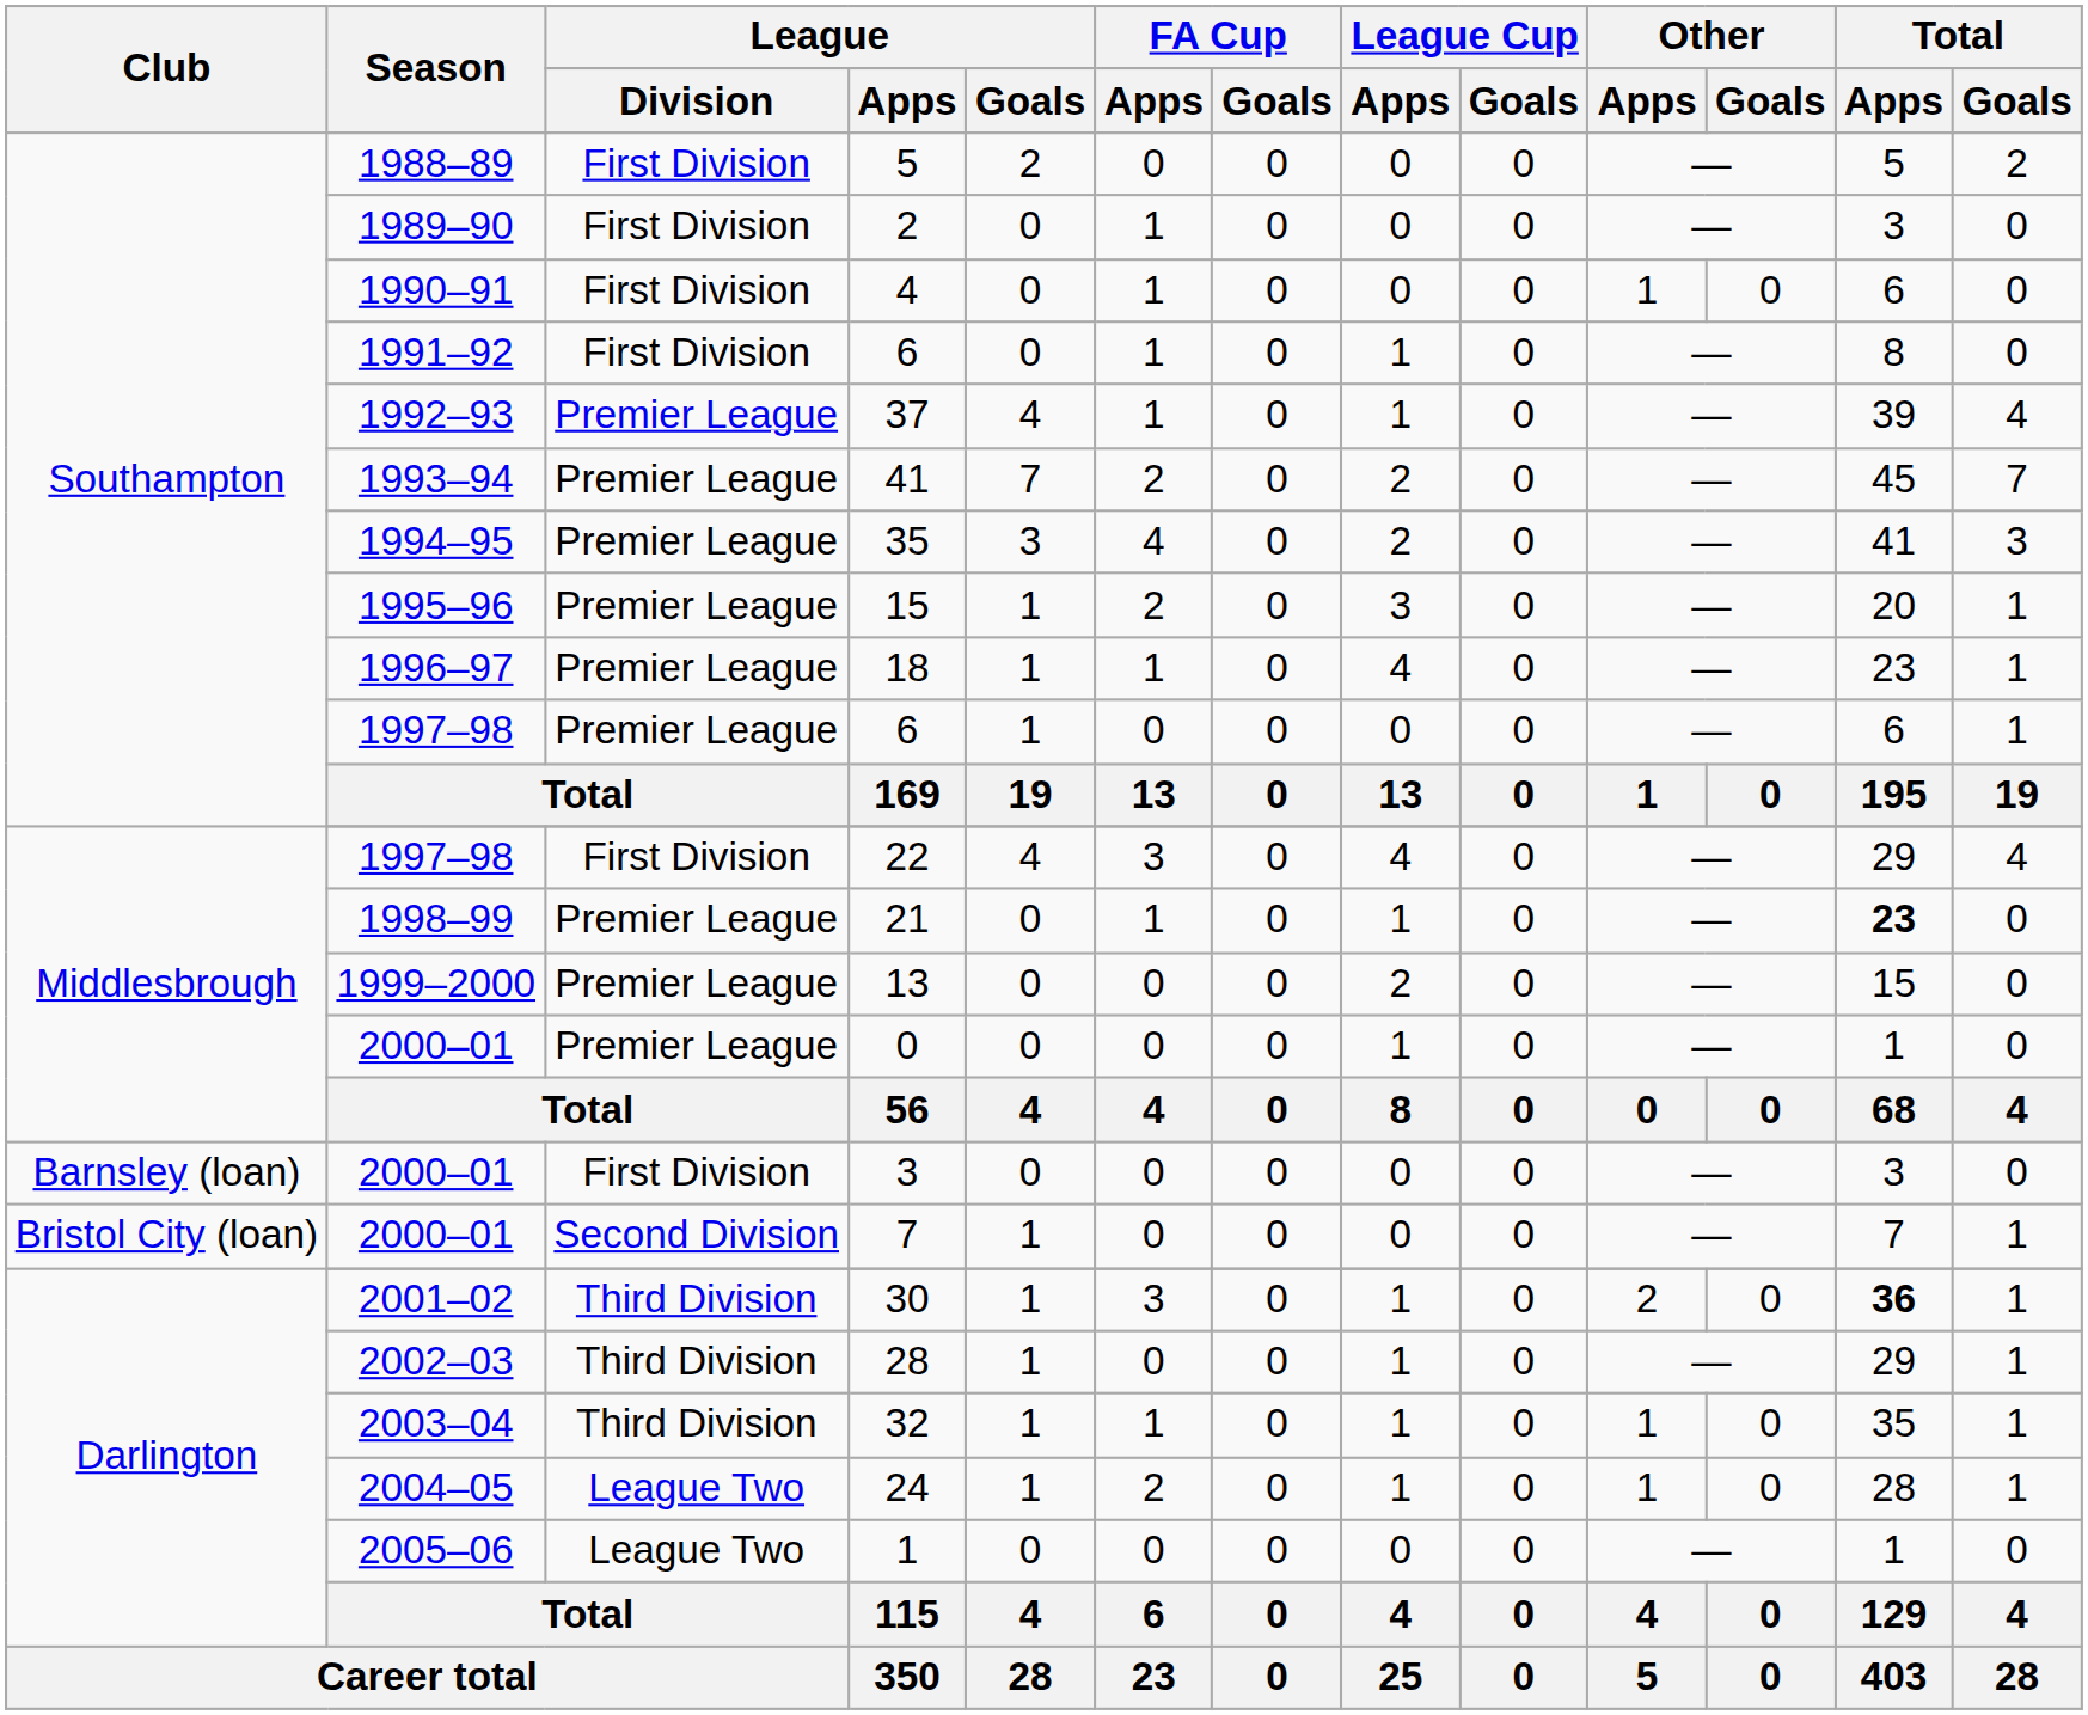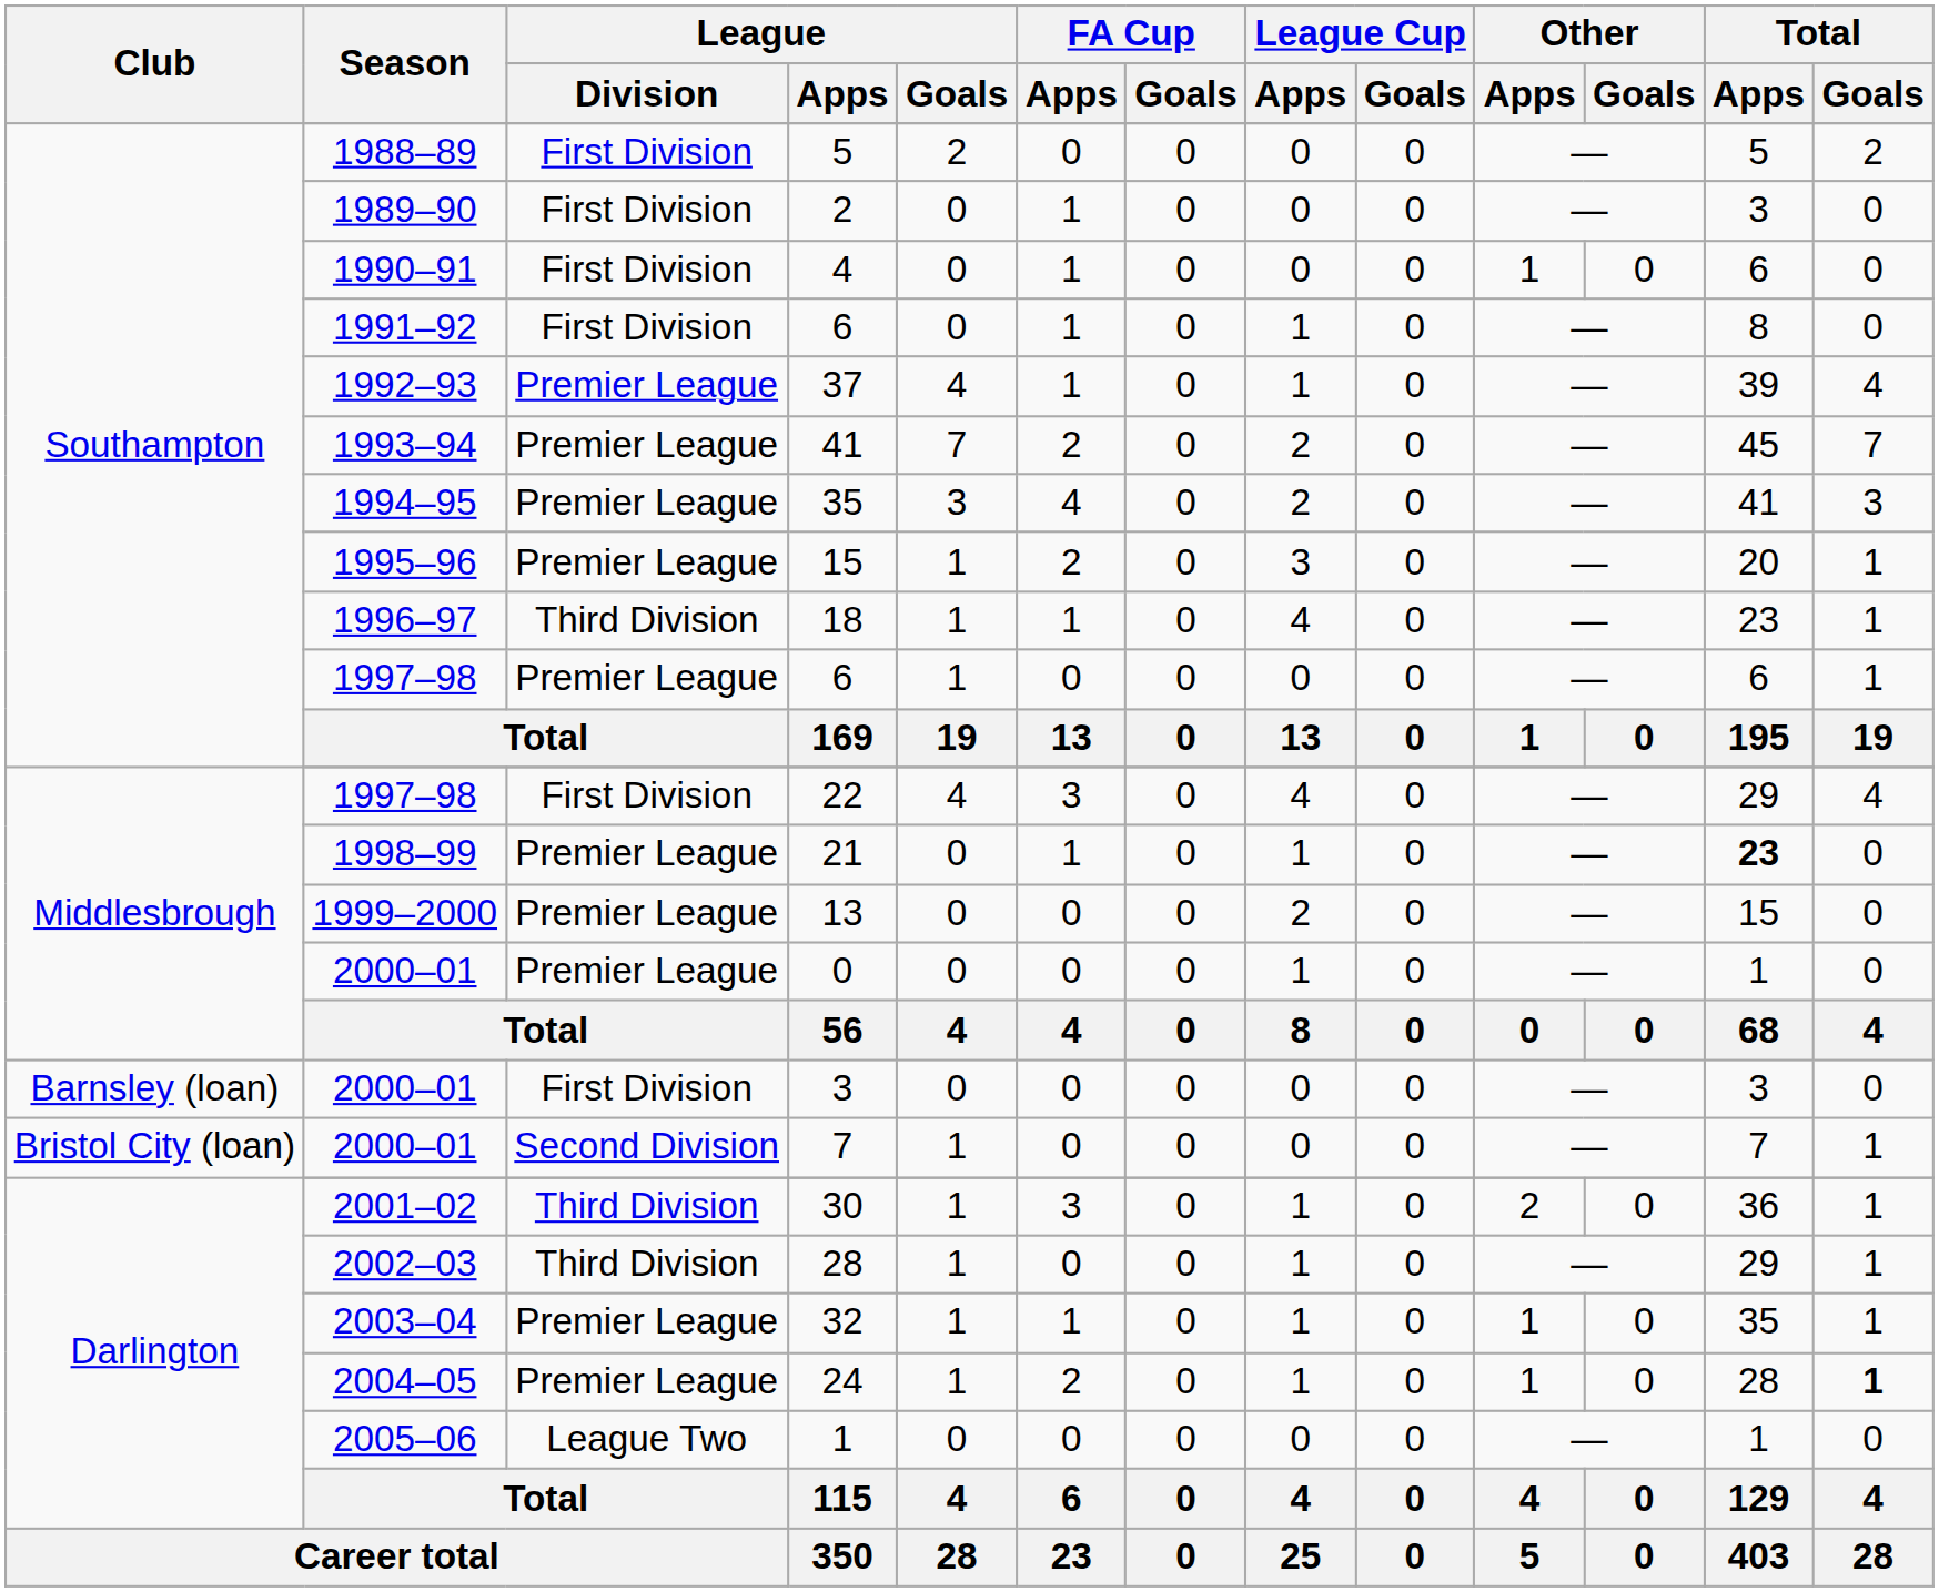 <table class=wikitable style=text-align:center>
 <tr>
 <th rowspan=2>Club</th>
 <th rowspan=2>Season</th>
 <th colspan=3>League</th>
 <th colspan=2><a href='#'>FA Cup</a></th>
 <th colspan=2><a href='#'>League Cup</a></th>
 <th colspan=2>Other</th>
 <th colspan=2>Total</th>
 </tr>
 <tr>
 <th>Division</th>
 <th>Apps</th>
 <th>Goals</th>
 <th>Apps</th>
 <th>Goals</th>
 <th>Apps</th>
 <th>Goals</th>
 <th>Apps</th>
 <th>Goals</th>
 <th>Apps</th>
 <th>Goals</th>
 </tr>
 <tr>
 <td rowspan=12><a href='#'>Southampton</a></td>
 </tr>
 <tr>
 <td><a href='#'>1988–89</a></td>
 <td><a href='#'>First Division</a></td>
 <td>5</td>
 <td>2</td>
 <td>0</td>
 <td>0</td>
 <td>0</td>
 <td>0</td>
 <td colspan=2>—</td>
 <td>5</td>
 <td>2</td>
 </tr>
 <tr>
 <td><a href='#'>1989–90</a></td>
 <td>First Division</td>
 <td>2</td>
 <td>0</td>
 <td>1</td>
 <td>0</td>
 <td>0</td>
 <td>0</td>
 <td colspan=2>—</td>
 <td>3</td>
 <td>0</td>
 </tr>
 <tr>
 <td><a href='#'>1990–91</a></td>
 <td>First Division</td>
 <td>4</td>
 <td>0</td>
 <td>1</td>
 <td>0</td>
 <td>0</td>
 <td>0</td>
 <td>1</td>
 <td>0</td>
 <td>6</td>
 <td>0</td>
 </tr>
 <tr>
 <td><a href='#'>1991–92</a></td>
 <td>First Division</td>
 <td>6</td>
 <td>0</td>
 <td>1</td>
 <td>0</td>
 <td>1</td>
 <td>0</td>
 <td colspan=2>—</td>
 <td>8</td>
 <td>0</td>
 </tr>
 <tr>
 <td><a href='#'>1992–93</a></td>
 <td><a href='#'>Premier League</a></td>
 <td>37</td>
 <td>4</td>
 <td>1</td>
 <td>0</td>
 <td>1</td>
 <td>0</td>
 <td colspan=2>—</td>
 <td>39</td>
 <td>4</td>
 </tr>
 <tr>
 <td><a href='#'>1993–94</a></td>
 <td>Premier League</td>
 <td>41</td>
 <td>7</td>
 <td>2</td>
 <td>0</td>
 <td>2</td>
 <td>0</td>
 <td colspan=2>—</td>
 <td>45</td>
 <td>7</td>
 </tr>
 <tr>
 <td><a href='#'>1994–95</a></td>
 <td>Premier League</td>
 <td>35</td>
 <td>3</td>
 <td>4</td>
 <td>0</td>
 <td>2</td>
 <td>0</td>
 <td colspan=2>—</td>
 <td>41</td>
 <td>3</td>
 </tr>
 <tr>
 <td><a href='#'>1995–96</a></td>
 <td>Premier League</td>
 <td>15</td>
 <td>1</td>
 <td>2</td>
 <td>0</td>
 <td>3</td>
 <td>0</td>
 <td colspan=2>—</td>
 <td>20</td>
 <td>1</td>
 </tr>
 <tr>
 <td><a href='#'>1996–97</a></td>
-<td>Premier League</td>
+<td>Third Division</td>
 <td>18</td>
 <td>1</td>
 <td>1</td>
 <td>0</td>
 <td>4</td>
 <td>0</td>
 <td colspan=2>—</td>
 <td>23</td>
 <td>1</td>
 </tr>
 <tr>
 <td><a href='#'>1997–98</a></td>
 <td>Premier League</td>
 <td>6</td>
 <td>1</td>
 <td>0</td>
 <td>0</td>
 <td>0</td>
 <td>0</td>
 <td colspan=2>—</td>
 <td>6</td>
 <td>1</td>
 </tr>
 <tr>
 <th colspan=2>Total</th>
 <th>169</th>
 <th>19</th>
 <th>13</th>
 <th>0</th>
 <th>13</th>
 <th>0</th>
 <th>1</th>
 <th>0</th>
 <th>195</th>
 <th>19</th>
 </tr>
 <tr>
 <td rowspan=6><a href='#'>Middlesbrough</a></td>
 </tr>
 <tr>
 <td><a href='#'>1997–98</a></td>
 <td>First Division</td>
 <td>22</td>
 <td>4</td>
 <td>3</td>
 <td>0</td>
 <td>4</td>
 <td>0</td>
 <td colspan=2>—</td>
 <td>29</td>
 <td>4</td>
 </tr>
 <tr>
 <td><a href='#'>1998–99</a></td>
 <td>Premier League</td>
 <td>21</td>
 <td>0</td>
 <td>1</td>
 <td>0</td>
 <td>1</td>
 <td>0</td>
 <td colspan=2>—</td>
 <td><strong>23</strong></td>
 <td>0</td>
 </tr>
 <tr>
 <td><a href='#'>1999–2000</a></td>
 <td>Premier League</td>
 <td>13</td>
 <td>0</td>
 <td>0</td>
 <td>0</td>
 <td>2</td>
 <td>0</td>
 <td colspan=2>—</td>
 <td>15</td>
 <td>0</td>
 </tr>
 <tr>
 <td><a href='#'>2000–01</a></td>
 <td>Premier League</td>
 <td>0</td>
 <td>0</td>
 <td>0</td>
 <td>0</td>
 <td>1</td>
 <td>0</td>
 <td colspan=2>—</td>
 <td>1</td>
 <td>0</td>
 </tr>
 <tr>
 <th colspan=2>Total</th>
 <th>56</th>
 <th>4</th>
 <th>4</th>
 <th>0</th>
 <th>8</th>
 <th>0</th>
 <th>0</th>
 <th>0</th>
 <th>68</th>
 <th>4</th>
 </tr>
 <tr>
 <td><a href='#'>Barnsley</a> (loan)</td>
 <td><a href='#'>2000–01</a></td>
 <td>First Division</td>
 <td>3</td>
 <td>0</td>
 <td>0</td>
 <td>0</td>
 <td>0</td>
 <td>0</td>
 <td colspan=2>—</td>
 <td>3</td>
 <td>0</td>
 </tr>
 <tr>
 <td><a href='#'>Bristol City</a> (loan)</td>
 <td><a href='#'>2000–01</a></td>
 <td><a href='#'>Second Division</a></td>
 <td>7</td>
 <td>1</td>
 <td>0</td>
 <td>0</td>
 <td>0</td>
 <td>0</td>
 <td colspan=2>—</td>
 <td>7</td>
 <td>1</td>
 </tr>
 <tr>
 <td rowspan=7><a href='#'>Darlington</a></td>
 </tr>
 <tr>
 <td><a href='#'>2001–02</a></td>
 <td><a href='#'>Third Division</a></td>
 <td>30</td>
 <td>1</td>
 <td>3</td>
 <td>0</td>
 <td>1</td>
 <td>0</td>
 <td>2</td>
 <td>0</td>
-<td><strong>36</strong></td>
+<td>36</td>
 <td>1</td>
 </tr>
 <tr>
 <td><a href='#'>2002–03</a></td>
 <td>Third Division</td>
 <td>28</td>
 <td>1</td>
 <td>0</td>
 <td>0</td>
 <td>1</td>
 <td>0</td>
 <td colspan=2>—</td>
 <td>29</td>
 <td>1</td>
 </tr>
 <tr>
 <td><a href='#'>2003–04</a></td>
-<td>Third Division</td>
+<td>Premier League</td>
 <td>32</td>
 <td>1</td>
 <td>1</td>
 <td>0</td>
 <td>1</td>
 <td>0</td>
 <td>1</td>
 <td>0</td>
 <td>35</td>
 <td>1</td>
 </tr>
 <tr>
 <td><a href='#'>2004–05</a></td>
-<td><a href='#'>League Two</a></td>
+<td>Premier League</td>
 <td>24</td>
 <td>1</td>
 <td>2</td>
 <td>0</td>
 <td>1</td>
 <td>0</td>
 <td>1</td>
 <td>0</td>
 <td>28</td>
-<td>1</td>
+<td><strong>1</strong></td>
 </tr>
 <tr>
 <td><a href='#'>2005–06</a></td>
 <td>League Two</td>
 <td>1</td>
 <td>0</td>
 <td>0</td>
 <td>0</td>
 <td>0</td>
 <td>0</td>
 <td colspan=2>—</td>
 <td>1</td>
 <td>0</td>
 </tr>
 <tr>
 <th colspan=2>Total</th>
 <th>115</th>
 <th>4</th>
 <th>6</th>
 <th>0</th>
 <th>4</th>
 <th>0</th>
 <th>4</th>
 <th>0</th>
 <th>129</th>
 <th>4</th>
 </tr>
 <tr>
 <th colspan=3>Career total</th>
 <th>350</th>
 <th>28</th>
 <th>23</th>
 <th>0</th>
 <th>25</th>
 <th>0</th>
 <th>5</th>
 <th>0</th>
 <th>403</th>
 <th>28</th>
 </tr>
 </table>
